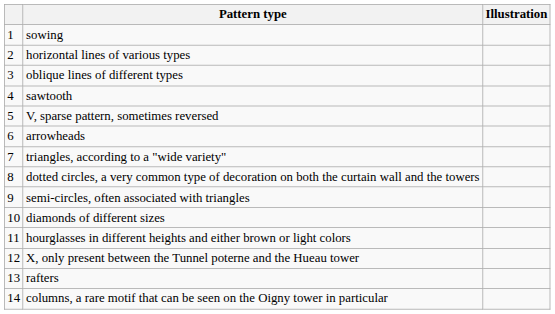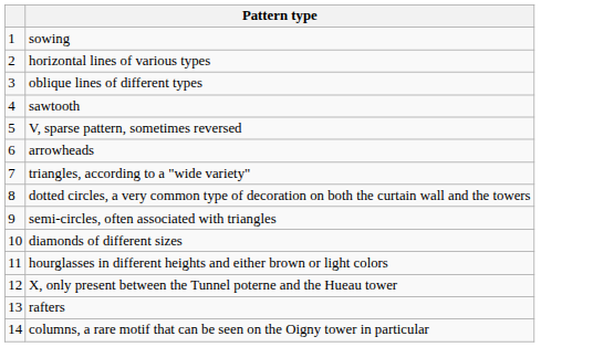 <table class="wikitable">
 <tr>
 <th></th>
 <th>Pattern type</th>
-<th>Illustration</th>
 </tr>
 <tr>
 <td>1</td>
 <td>sowing</td>
-<td></td>
 </tr>
 <tr>
 <td>2</td>
 <td>horizontal lines of various types</td>
-<td></td>
 </tr>
 <tr>
 <td>3</td>
 <td>oblique lines of different types</td>
-<td></td>
 </tr>
 <tr>
 <td>4</td>
 <td>sawtooth</td>
-<td></td>
 </tr>
 <tr>
 <td>5</td>
 <td>V, sparse pattern, sometimes reversed</td>
-<td></td>
 </tr>
 <tr>
 <td>6</td>
 <td>arrowheads</td>
-<td></td>
 </tr>
 <tr>
 <td>7</td>
 <td>triangles, according to a "wide variety"</td>
-<td></td>
 </tr>
 <tr>
 <td>8</td>
 <td>dotted circles, a very common type of decoration on both the curtain wall and the towers</td>
-<td></td>
 </tr>
 <tr>
 <td>9</td>
 <td>semi-circles, often associated with triangles</td>
-<td></td>
 </tr>
 <tr>
 <td>10</td>
 <td>diamonds of different sizes</td>
-<td></td>
 </tr>
 <tr>
 <td>11</td>
 <td>hourglasses in different heights and either brown or light colors</td>
-<td></td>
 </tr>
 <tr>
 <td>12</td>
 <td>X, only present between the Tunnel poterne and the Hueau tower</td>
-<td></td>
 </tr>
 <tr>
 <td>13</td>
 <td>rafters</td>
-<td></td>
 </tr>
 <tr>
 <td>14</td>
 <td>columns, a rare motif that can be seen on the Oigny tower in particular</td>
-<td></td>
 </tr>
 </table>
